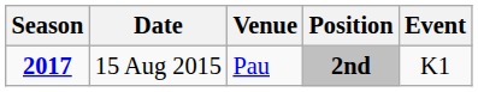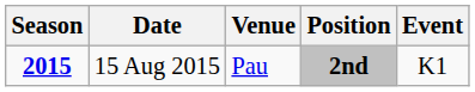 <table class="wikitable" style="text-align:center; font-size:95%;">
 <tr>
 <th>Season</th>
 <th>Date</th>
 <th>Venue</th>
 <th>Position</th>
 <th>Event</th>
 </tr>
 <tr>
-<td><strong><a href='#'>2017</a></strong></td>
+<td><strong><a href='#'>2015</a></strong></td>
 <td align=right>15 Aug 2015</td>
 <td align=left><a href='#'>Pau</a></td>
 <td bgcolor=silver><strong>2nd</strong></td>
 <td>K1</td>
 </tr>
 </table>
